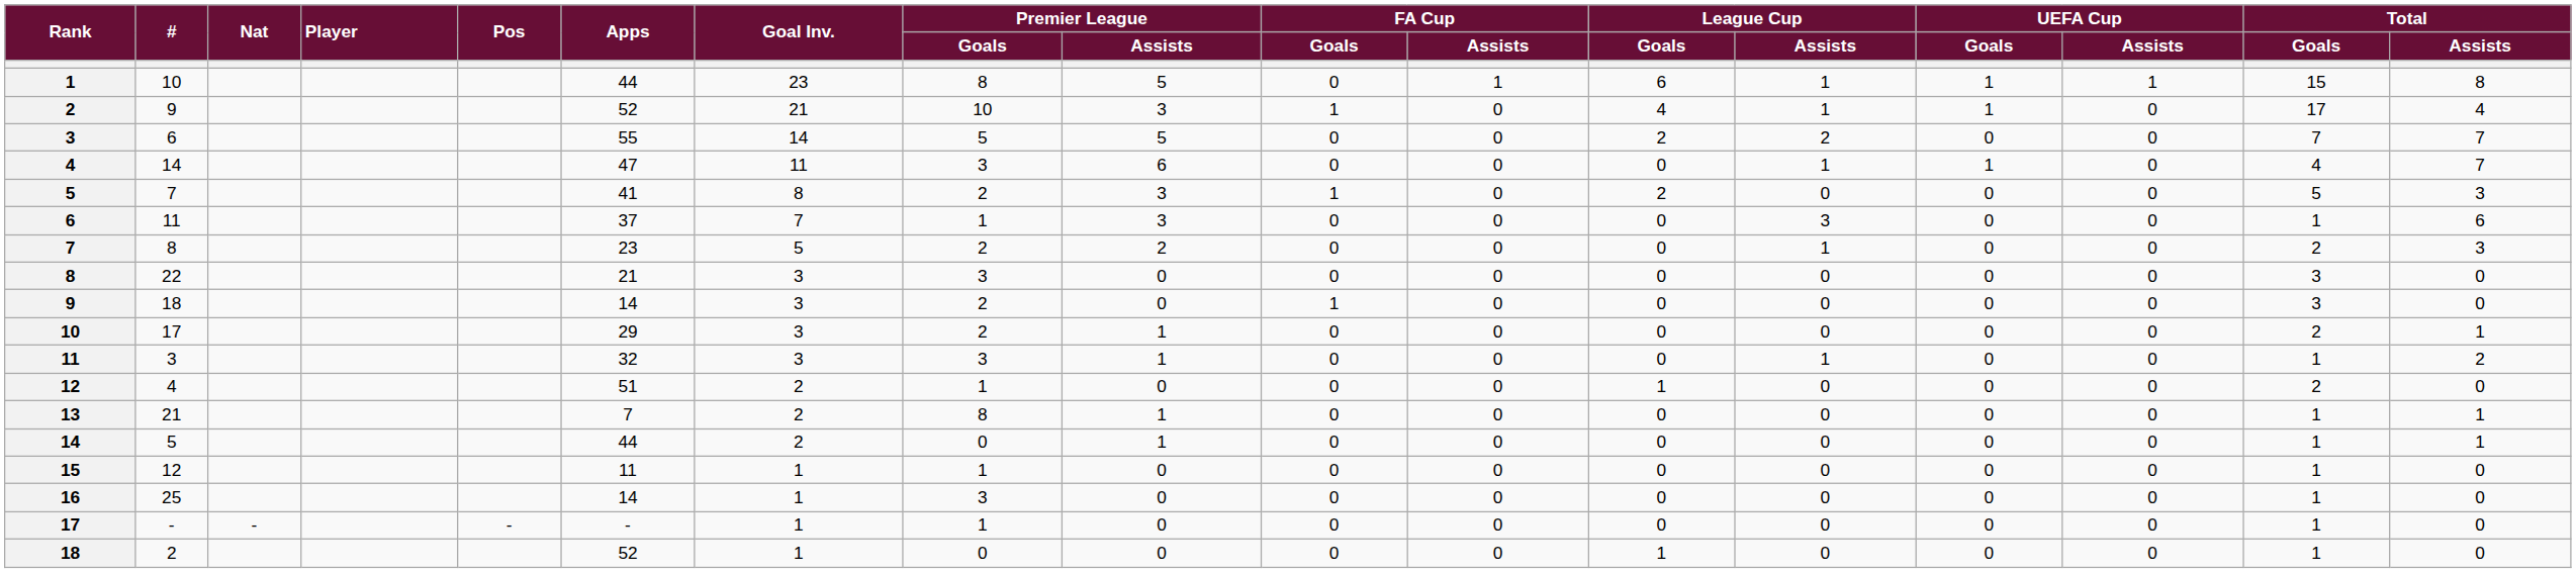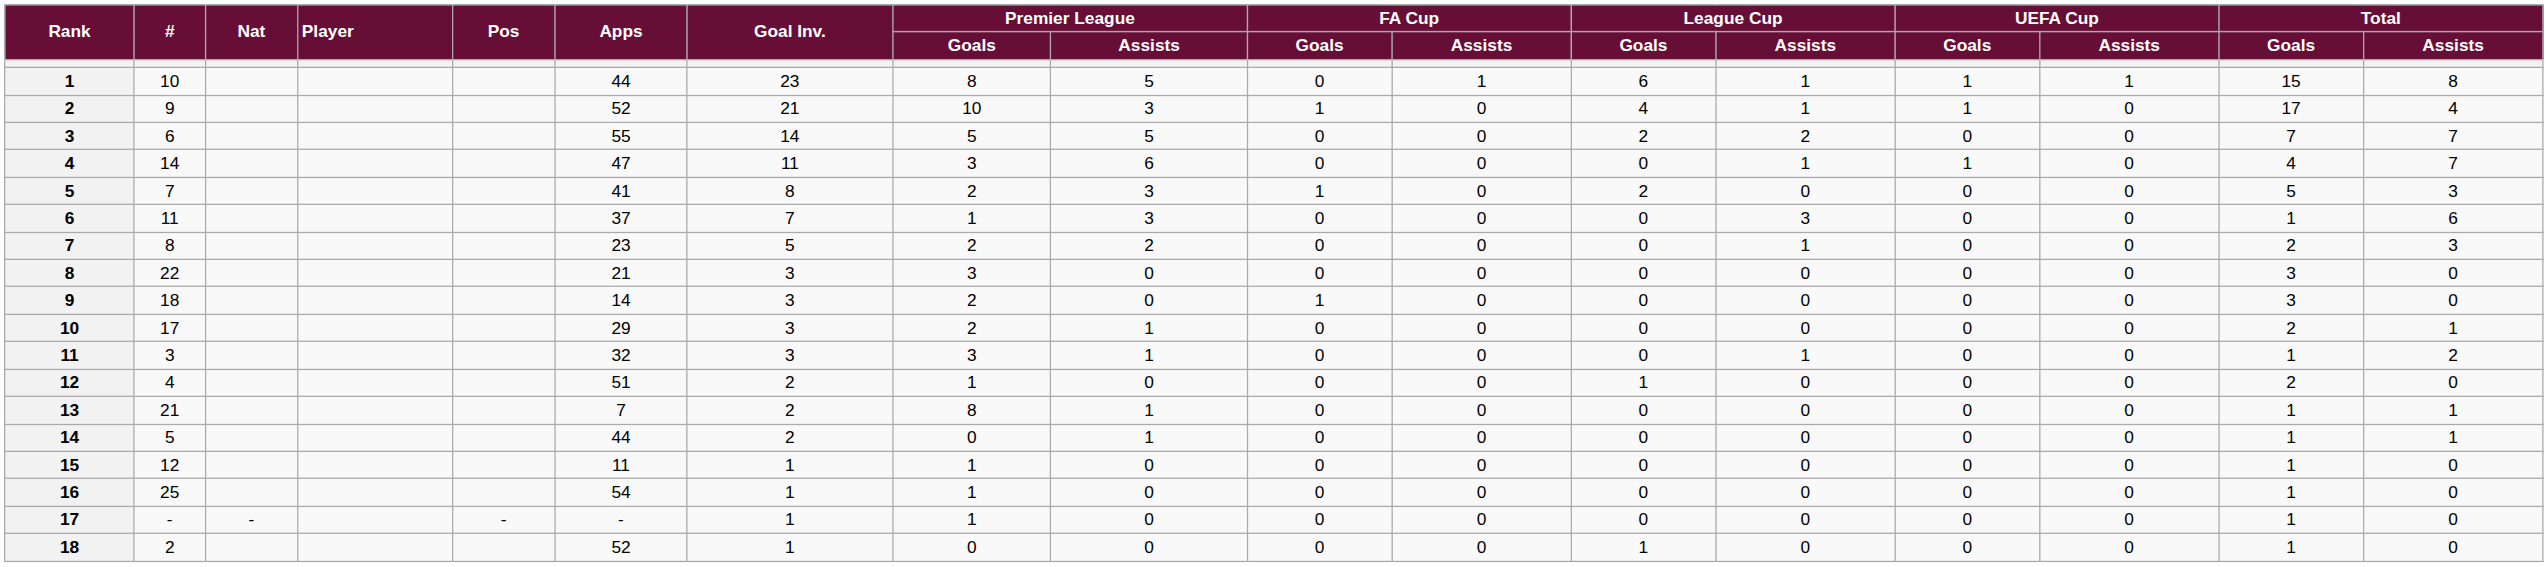 <table class="wikitable sortable" style="text-align:center; font-size:84.5%; width:100%;">
 <tr>
 <th rowspan="2"; style="background:#670E36; color:#FFFFFF; text-align:center;">Rank</th>
 <th rowspan="2"; style="background:#670E36; color:#FFFFFF; text-align:center;">#</th>
 <th rowspan="2"; style="background:#670E36; color:#FFFFFF; text-align:center;">Nat</th>
 <th rowspan="2"; style="background:#670E36; color:#FFFFFF; text-align:left;">Player</th>
 <th rowspan="2"; style="background:#670E36; color:#FFFFFF; text-align:center;">Pos</th>
 <th rowspan="2"; style="background:#670E36; color:#FFFFFF; text-align:center;">Apps</th>
 <th rowspan="2"; style="background:#670E36; color:#FFFFFF; text-align:center;">Goal Inv.</th>
 <th colspan="2"; style="background:#670E36; color:#FFFFFF; text-align:center;">Premier League</th>
 <th colspan="2"; style="background:#670E36; color:#FFFFFF; text-align:center;">FA Cup</th>
 <th colspan="2"; style="background:#670E36; color:#FFFFFF; text-align:center;">League Cup</th>
 <th colspan="2"; style="background:#670E36; color:#FFFFFF; text-align:center;">UEFA Cup</th>
 <th colspan="2"; style="background:#670E36; color:#FFFFFF; text-align:center;">Total</th>
 </tr>
 <tr>
 <th style="background:#670E36; color:#FFFFFF; text-align:center;">Goals</th>
 <th style="background:#670E36; color:#FFFFFF; text-align:center;">Assists</th>
 <th style="background:#670E36; color:#FFFFFF; text-align:center;">Goals</th>
 <th style="background:#670E36; color:#FFFFFF; text-align:center;">Assists</th>
 <th style="background:#670E36; color:#FFFFFF; text-align:center;">Goals</th>
 <th style="background:#670E36; color:#FFFFFF; text-align:center;">Assists</th>
 <th style="background:#670E36; color:#FFFFFF; text-align:center;">Goals</th>
 <th style="background:#670E36; color:#FFFFFF; text-align:center;">Assists</th>
 <th style="background:#670E36; color:#FFFFFF; text-align:center;">Goals</th>
 <th style="background:#670E36; color:#FFFFFF; text-align:center;">Assists</th>
 </tr>
 <tr>
 <th></th>
 <th></th>
 <th></th>
 <th></th>
 <th></th>
 <th></th>
 <th></th>
 <th></th>
 <th></th>
 <th></th>
 <th></th>
 <th></th>
 <th></th>
 <th></th>
 <th></th>
 <th></th>
 <th></th>
 </tr>
 <tr>
 <th>1</th>
 <td>10</td>
 <td></td>
 <td style="text-align:left;"></td>
 <td></td>
 <td>44</td>
 <td>23</td>
 <td>8</td>
 <td>5</td>
 <td>0</td>
 <td>1</td>
 <td>6</td>
 <td>1</td>
 <td>1</td>
 <td>1</td>
 <td>15</td>
 <td>8</td>
 </tr>
 <tr>
 <th>2</th>
 <td>9</td>
 <td></td>
 <td style="text-align:left;"></td>
 <td></td>
 <td>52</td>
 <td>21</td>
 <td>10</td>
 <td>3</td>
 <td>1</td>
 <td>0</td>
 <td>4</td>
 <td>1</td>
 <td>1</td>
 <td>0</td>
 <td>17</td>
 <td>4</td>
 </tr>
 <tr>
 <th>3</th>
 <td>6</td>
 <td></td>
 <td style="text-align:left;"></td>
 <td></td>
 <td>55</td>
 <td>14</td>
 <td>5</td>
 <td>5</td>
 <td>0</td>
 <td>0</td>
 <td>2</td>
 <td>2</td>
 <td>0</td>
 <td>0</td>
 <td>7</td>
 <td>7</td>
 </tr>
 <tr>
 <th>4</th>
 <td>14</td>
 <td></td>
 <td style="text-align:left;"></td>
 <td></td>
 <td>47</td>
 <td>11</td>
 <td>3</td>
 <td>6</td>
 <td>0</td>
 <td>0</td>
 <td>0</td>
 <td>1</td>
 <td>1</td>
 <td>0</td>
 <td>4</td>
 <td>7</td>
 </tr>
 <tr>
 <th>5</th>
 <td>7</td>
 <td></td>
 <td style="text-align:left;"></td>
 <td></td>
 <td>41</td>
 <td>8</td>
 <td>2</td>
 <td>3</td>
 <td>1</td>
 <td>0</td>
 <td>2</td>
 <td>0</td>
 <td>0</td>
 <td>0</td>
 <td>5</td>
 <td>3</td>
 </tr>
 <tr>
 <th>6</th>
 <td>11</td>
 <td></td>
 <td style="text-align:left;"></td>
 <td></td>
 <td>37</td>
 <td>7</td>
 <td>1</td>
 <td>3</td>
 <td>0</td>
 <td>0</td>
 <td>0</td>
 <td>3</td>
 <td>0</td>
 <td>0</td>
 <td>1</td>
 <td>6</td>
 </tr>
 <tr>
 <th>7</th>
 <td>8</td>
 <td></td>
 <td style="text-align:left;"></td>
 <td></td>
 <td>23</td>
 <td>5</td>
 <td>2</td>
 <td>2</td>
 <td>0</td>
 <td>0</td>
 <td>0</td>
 <td>1</td>
 <td>0</td>
 <td>0</td>
 <td>2</td>
 <td>3</td>
 </tr>
 <tr>
 <th>8</th>
 <td>22</td>
 <td></td>
 <td style="text-align:left;"></td>
 <td></td>
 <td>21</td>
 <td>3</td>
 <td>3</td>
 <td>0</td>
 <td>0</td>
 <td>0</td>
 <td>0</td>
 <td>0</td>
 <td>0</td>
 <td>0</td>
 <td>3</td>
 <td>0</td>
 </tr>
 <tr>
 <th>9</th>
 <td>18</td>
 <td></td>
 <td style="text-align:left;"></td>
 <td></td>
 <td>14</td>
 <td>3</td>
 <td>2</td>
 <td>0</td>
 <td>1</td>
 <td>0</td>
 <td>0</td>
 <td>0</td>
 <td>0</td>
 <td>0</td>
 <td>3</td>
 <td>0</td>
 </tr>
 <tr>
 <th>10</th>
 <td>17</td>
 <td></td>
 <td style="text-align:left;"></td>
 <td></td>
 <td>29</td>
 <td>3</td>
 <td>2</td>
 <td>1</td>
 <td>0</td>
 <td>0</td>
 <td>0</td>
 <td>0</td>
 <td>0</td>
 <td>0</td>
 <td>2</td>
 <td>1</td>
 </tr>
 <tr>
 <th>11</th>
 <td>3</td>
 <td></td>
 <td style="text-align:left;"></td>
 <td></td>
 <td>32</td>
 <td>3</td>
 <td>3</td>
 <td>1</td>
 <td>0</td>
 <td>0</td>
 <td>0</td>
 <td>1</td>
 <td>0</td>
 <td>0</td>
 <td>1</td>
 <td>2</td>
 </tr>
 <tr>
 <th>12</th>
 <td>4</td>
 <td></td>
 <td style="text-align:left;"></td>
 <td></td>
 <td>51</td>
 <td>2</td>
 <td>1</td>
 <td>0</td>
 <td>0</td>
 <td>0</td>
 <td>1</td>
 <td>0</td>
 <td>0</td>
 <td>0</td>
 <td>2</td>
 <td>0</td>
 </tr>
 <tr>
 <th>13</th>
 <td>21</td>
 <td></td>
 <td style="text-align:left;"></td>
 <td></td>
 <td>7</td>
 <td>2</td>
 <td>8</td>
 <td>1</td>
 <td>0</td>
 <td>0</td>
 <td>0</td>
 <td>0</td>
 <td>0</td>
 <td>0</td>
 <td>1</td>
 <td>1</td>
 </tr>
 <tr>
 <th>14</th>
 <td>5</td>
 <td></td>
 <td style="text-align:left;"></td>
 <td></td>
 <td>44</td>
 <td>2</td>
 <td>0</td>
 <td>1</td>
 <td>0</td>
 <td>0</td>
 <td>0</td>
 <td>0</td>
 <td>0</td>
 <td>0</td>
 <td>1</td>
 <td>1</td>
 </tr>
 <tr>
 <th>15</th>
 <td>12</td>
 <td></td>
 <td style="text-align:left;"></td>
 <td></td>
 <td>11</td>
 <td>1</td>
 <td>1</td>
 <td>0</td>
 <td>0</td>
 <td>0</td>
 <td>0</td>
 <td>0</td>
 <td>0</td>
 <td>0</td>
 <td>1</td>
 <td>0</td>
 </tr>
 <tr>
 <th>16</th>
 <td>25</td>
 <td></td>
 <td style="text-align:left;"></td>
 <td></td>
-<td>14</td>
+<td>54</td>
 <td>1</td>
-<td>3</td>
+<td>1</td>
 <td>0</td>
 <td>0</td>
 <td>0</td>
 <td>0</td>
 <td>0</td>
 <td>0</td>
 <td>0</td>
 <td>1</td>
 <td>0</td>
 </tr>
 <tr>
 <th>17</th>
 <td>-</td>
 <td>-</td>
 <td style="text-align:left;"></td>
 <td>-</td>
 <td>-</td>
 <td>1</td>
 <td>1</td>
 <td>0</td>
 <td>0</td>
 <td>0</td>
 <td>0</td>
 <td>0</td>
 <td>0</td>
 <td>0</td>
 <td>1</td>
 <td>0</td>
 </tr>
 <tr>
 <th>18</th>
 <td>2</td>
 <td></td>
 <td style="text-align:left;"></td>
 <td></td>
 <td>52</td>
 <td>1</td>
 <td>0</td>
 <td>0</td>
 <td>0</td>
 <td>0</td>
 <td>1</td>
 <td>0</td>
 <td>0</td>
 <td>0</td>
 <td>1</td>
 <td>0</td>
 </tr>
 </table>
